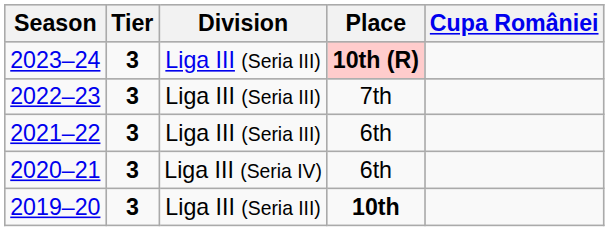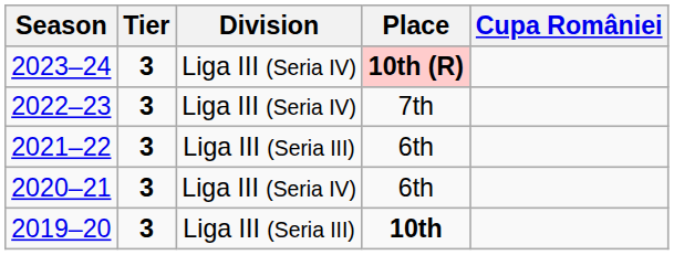 <table class="wikitable" style="text-align:center; font-size:90%">
 <tr>
 <th>Season</th>
 <th>Tier</th>
 <th>Division</th>
 <th>Place</th>
 <th><a href='#'>Cupa României</a></th>
 </tr>
 <tr>
 <td><a href='#'>2023–24</a></td>
 <td><strong>3</strong></td>
-<td><a href='#'>Liga III</a> <small>(Seria III)</small></td>
+<td>Liga III <small>(Seria IV)</small></td>
 <td align=center bgcolor=FFCCCC><strong>10th</strong> <strong>(R)</strong></td>
 <td></td>
 </tr>
 <tr>
 <td><a href='#'>2022–23</a></td>
 <td><strong>3</strong></td>
-<td>Liga III <small>(Seria III)</small></td>
+<td>Liga III <small>(Seria IV)</small></td>
 <td>7th</td>
 <td></td>
 </tr>
 <tr>
 <td><a href='#'>2021–22</a></td>
 <td><strong>3</strong></td>
 <td>Liga III <small>(Seria III)</small></td>
 <td>6th</td>
 <td></td>
 </tr>
 <tr>
 <td><a href='#'>2020–21</a></td>
 <td><strong>3</strong></td>
 <td>Liga III <small>(Seria IV)</small></td>
 <td>6th</td>
 <td></td>
 </tr>
 <tr>
 <td><a href='#'>2019–20</a></td>
 <td><strong>3</strong></td>
 <td>Liga III <small>(Seria III)</small></td>
 <td><strong>10th</strong></td>
 <td></td>
 </tr>
 </table>
